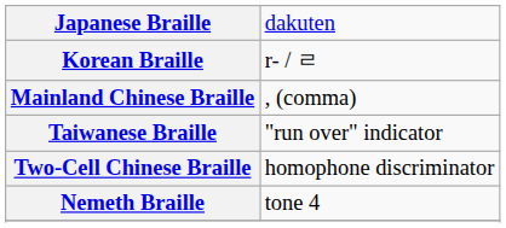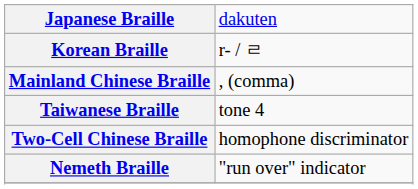 <table class="wikitable">
 <tr>
 <th align=left><a href='#'>Japanese Braille</a></th>
 <td><a href='#'>dakuten</a></td>
 </tr>
 <tr>
 <th align=left><a href='#'>Korean Braille</a></th>
 <td>r- / ㄹ </td>
 </tr>
 <tr>
 <th align=left><a href='#'>Mainland Chinese Braille</a></th>
 <td>, (comma) </td>
 </tr>
 <tr>
 <th align=left><a href='#'>Taiwanese Braille</a></th>
-<td>"run over" indicator </td>
+<td>tone 4</td>
 </tr>
 <tr>
 <th align=left><a href='#'>Two-Cell Chinese Braille</a></th>
 <td>homophone discriminator</td>
 </tr>
 <tr>
 <th align=left><a href='#'>Nemeth Braille</a></th>
-<td>tone 4</td>
+<td>"run over" indicator </td>
 </tr>
 <tr>
 </tr>
 <tr>
 </tr>
 <tr>
 </tr>
 </table>
